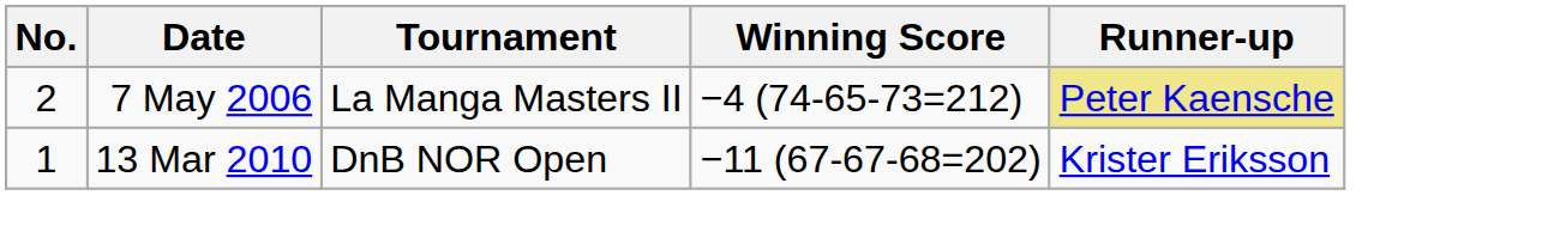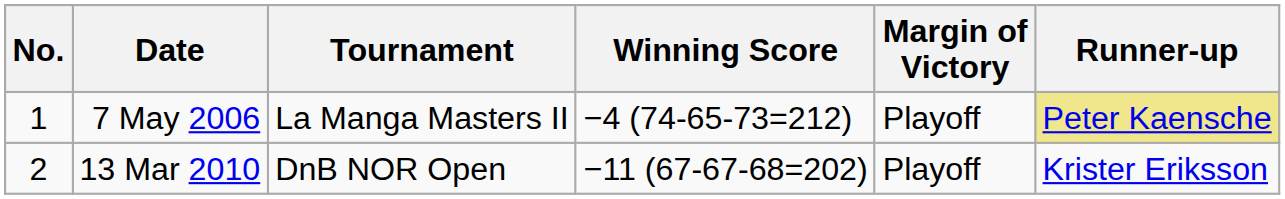 <table class="wikitable" style="font-size:95%;">
 <tr>
 <th>No.</th>
 <th>Date</th>
 <th>Tournament</th>
 <th>Winning Score</th>
+<th>Margin of<br>Victory</th>
 <th>Runner-up</th>
 </tr>
 <tr>
-<td align=center>2</td>
+<td align=center>1</td>
 <td align=right>7 May <a href='#'>2006</a></td>
 <td>La Manga Masters II</td>
 <td>−4 (74-65-73=212)</td>
+<td>Playoff</td>
 <td style="background: khaki;"> <a href='#'>Peter Kaensche</a></td>
 </tr>
 <tr>
-<td align=center>1</td>
+<td align=center>2</td>
 <td align=right>13 Mar <a href='#'>2010</a></td>
 <td>DnB NOR Open</td>
 <td>−11 (67-67-68=202)</td>
+<td>Playoff</td>
 <td> <a href='#'>Krister Eriksson</a></td>
 </tr>
 </table>
